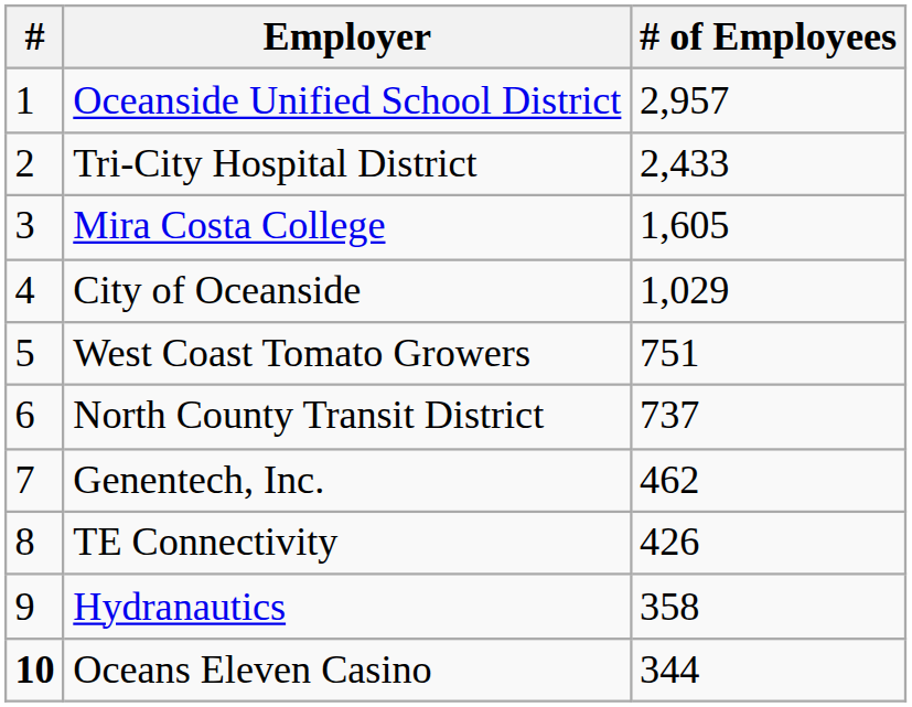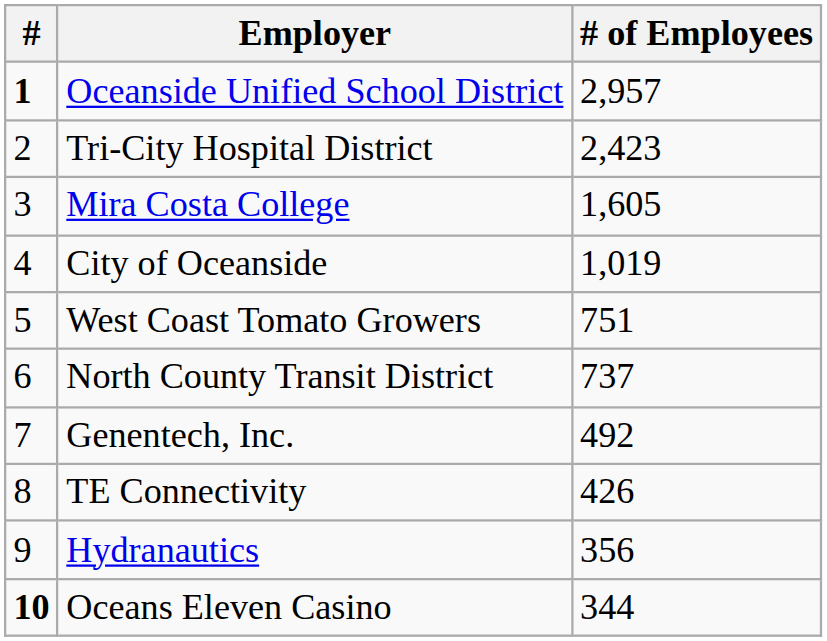 <table class="wikitable">
 <tr>
 <th>#</th>
 <th>Employer</th>
 <th># of Employees</th>
 </tr>
 <tr>
-<td>1</td>
+<td><strong>1</strong></td>
 <td><a href='#'>Oceanside Unified School District</a></td>
 <td>2,957</td>
 </tr>
 <tr>
 <td>2</td>
 <td>Tri-City Hospital District</td>
-<td>2,433</td>
+<td>2,423</td>
 </tr>
 <tr>
 <td>3</td>
 <td><a href='#'>Mira Costa College</a></td>
 <td>1,605</td>
 </tr>
 <tr>
 <td>4</td>
 <td>City of Oceanside</td>
-<td>1,029</td>
+<td>1,019</td>
 </tr>
 <tr>
 <td>5</td>
 <td>West Coast Tomato Growers</td>
 <td>751</td>
 </tr>
 <tr>
 <td>6</td>
 <td>North County Transit District</td>
 <td>737</td>
 </tr>
 <tr>
 <td>7</td>
 <td>Genentech, Inc.</td>
-<td>462</td>
+<td>492</td>
 </tr>
 <tr>
 <td>8</td>
 <td>TE Connectivity</td>
 <td>426</td>
 </tr>
 <tr>
 <td>9</td>
 <td><a href='#'>Hydranautics</a></td>
-<td>358</td>
+<td>356</td>
 </tr>
 <tr>
 <td><strong>10</strong></td>
 <td>Oceans Eleven Casino</td>
 <td>344</td>
 </tr>
 </table>
